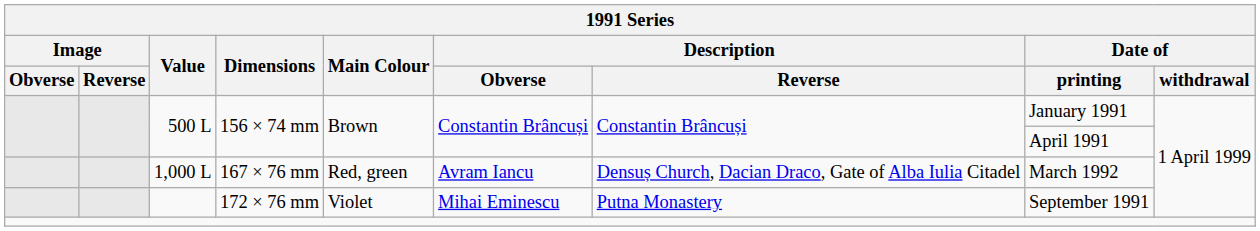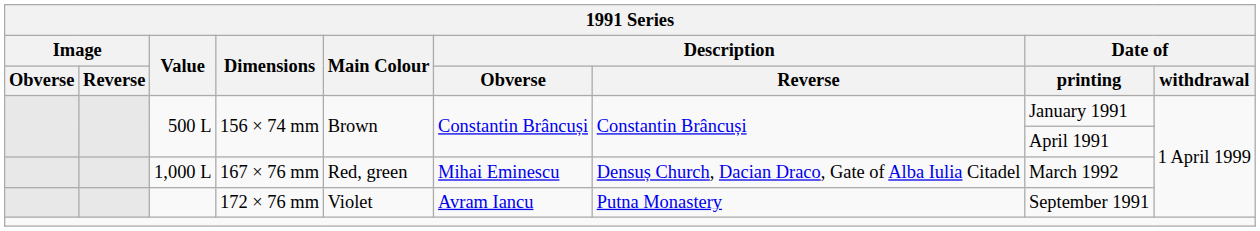 <table class="wikitable" style="font-size: 90%">
 <tr>
 <th colspan=9>1991 Series</th>
 </tr>
 <tr>
 <th colspan=2>Image</th>
 <th rowspan=2>Value</th>
 <th rowspan=2>Dimensions</th>
 <th rowspan=2>Main Colour</th>
 <th colspan=2>Description</th>
 <th colspan=2>Date of</th>
 </tr>
 <tr>
 <th>Obverse</th>
 <th>Reverse</th>
 <th>Obverse</th>
 <th>Reverse</th>
 <th>printing</th>
 <th>withdrawal</th>
 </tr>
 <tr>
 <td rowspan=2 align="center" bgcolor="#E8E8E8"></td>
 <td rowspan=2 align="center" bgcolor="#E8E8E8"></td>
 <td rowspan=2 align=right>500 L</td>
 <td rowspan=2>156 × 74 mm</td>
 <td rowspan=2>Brown</td>
 <td rowspan=2><a href='#'>Constantin Brâncuși</a></td>
 <td rowspan=2><a href='#'>Constantin Brâncuși</a></td>
 <td>January 1991</td>
 <td rowspan="4">1 April 1999</td>
 </tr>
 <tr>
 <td>April 1991</td>
 </tr>
 <tr>
 <td align="center" bgcolor="#E8E8E8"></td>
 <td align="center" bgcolor="#E8E8E8"></td>
 <td align=right>1,000 L</td>
 <td>167 × 76 mm</td>
 <td>Red, green</td>
-<td><a href='#'>Avram Iancu</a></td>
+<td><a href='#'>Mihai Eminescu</a></td>
 <td><a href='#'>Densuș Church</a>, <a href='#'>Dacian Draco</a>, Gate of <a href='#'>Alba Iulia</a> Citadel</td>
 <td>March 1992</td>
 </tr>
 <tr>
 <td align="center" bgcolor="#E8E8E8"></td>
 <td align="center" bgcolor="#E8E8E8"></td>
 <td align=right></td>
 <td>172 × 76 mm</td>
 <td>Violet</td>
-<td><a href='#'>Mihai Eminescu</a></td>
+<td><a href='#'>Avram Iancu</a></td>
 <td><a href='#'>Putna Monastery</a></td>
 <td>September 1991</td>
 </tr>
 <tr>
 <td colspan=9></td>
 </tr>
 </table>
